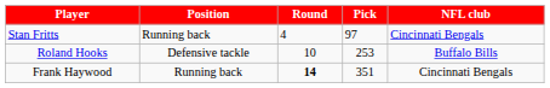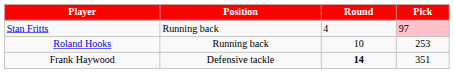 <table class="wikitable" width="80%">
 <tr align="center"  style="background:red;color:white;">
 <td><strong>Player</strong></td>
 <td><strong>Position</strong></td>
 <td><strong>Round</strong></td>
 <td><strong>Pick</strong></td>
-<td><strong>NFL club</strong></td>
 </tr>
 <tr>
 <td><a href='#'>Stan Fritts</a></td>
 <td>Running back</td>
 <td>4</td>
-<td>97</td>
-<td><a href='#'>Cincinnati Bengals</a></td>
+<td style="background: pink;">97</td>
 </tr>
 <tr align="center" bgcolor="">
 <td><a href='#'>Roland Hooks</a></td>
-<td>Defensive tackle</td>
+<td>Running back</td>
 <td>10</td>
 <td>253</td>
-<td><a href='#'>Buffalo Bills</a></td>
 </tr>
 <tr align="center" bgcolor="">
 <td>Frank Haywood</td>
-<td>Running back</td>
+<td>Defensive tackle</td>
 <td><strong>14</strong></td>
 <td>351</td>
-<td>Cincinnati Bengals</td>
 </tr>
 </table>
